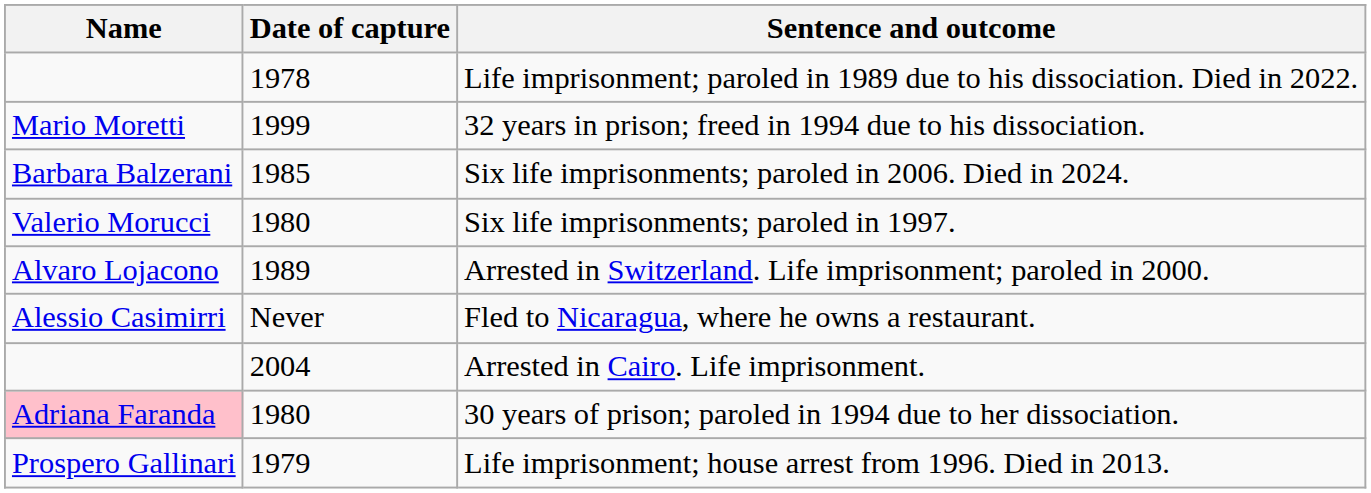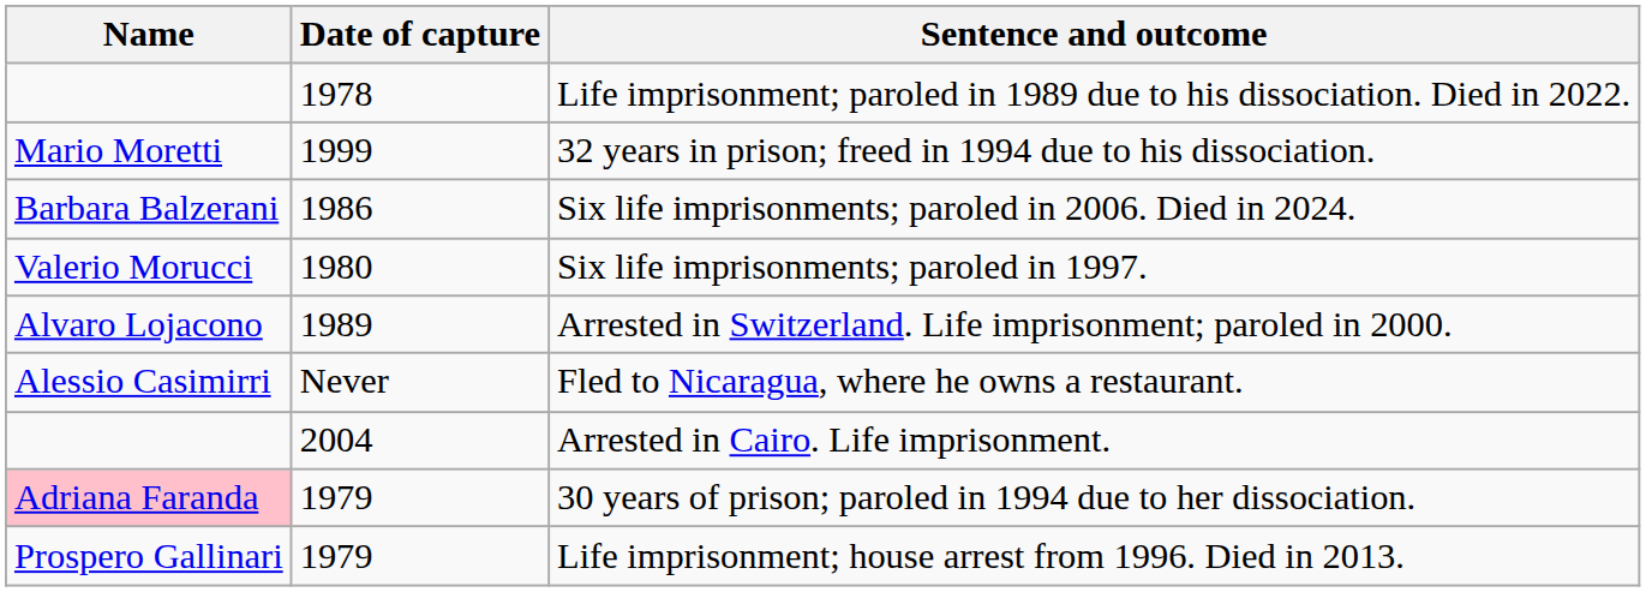 <table class= wikitable>
 <tr>
 <th>Name</th>
 <th>Date of capture</th>
 <th>Sentence and outcome</th>
 </tr>
 <tr>
 <td></td>
 <td>1978</td>
 <td>Life imprisonment; paroled in 1989 due to his dissociation. Died in 2022.</td>
 </tr>
 <tr>
 <td><a href='#'>Mario Moretti</a></td>
 <td>1999</td>
 <td>32 years in prison; freed in 1994 due to his dissociation.</td>
 </tr>
 <tr>
 <td><a href='#'>Barbara Balzerani</a></td>
-<td>1985</td>
+<td>1986</td>
 <td>Six life imprisonments; paroled in 2006. Died in 2024.</td>
 </tr>
 <tr>
 <td><a href='#'>Valerio Morucci</a></td>
 <td>1980</td>
 <td>Six life imprisonments; paroled in 1997.</td>
 </tr>
 <tr>
 <td><a href='#'>Alvaro Lojacono</a></td>
 <td>1989</td>
 <td>Arrested in <a href='#'>Switzerland</a>. Life imprisonment; paroled in 2000.</td>
 </tr>
 <tr>
 <td><a href='#'>Alessio Casimirri</a></td>
 <td>Never</td>
 <td>Fled to <a href='#'>Nicaragua</a>, where he owns a restaurant.</td>
 </tr>
 <tr>
 <td></td>
 <td>2004</td>
 <td>Arrested in <a href='#'>Cairo</a>. Life imprisonment.</td>
 </tr>
 <tr>
 <td style="background: pink;"><a href='#'>Adriana Faranda</a></td>
-<td>1980</td>
+<td>1979</td>
 <td>30 years of prison; paroled in 1994 due to her dissociation.</td>
 </tr>
 <tr>
 <td><a href='#'>Prospero Gallinari</a></td>
 <td>1979</td>
 <td>Life imprisonment; house arrest from 1996. Died in 2013.</td>
 </tr>
 </table>
